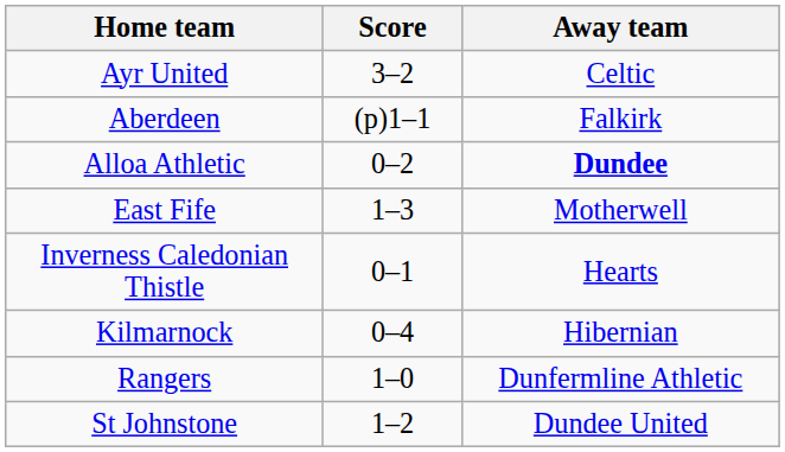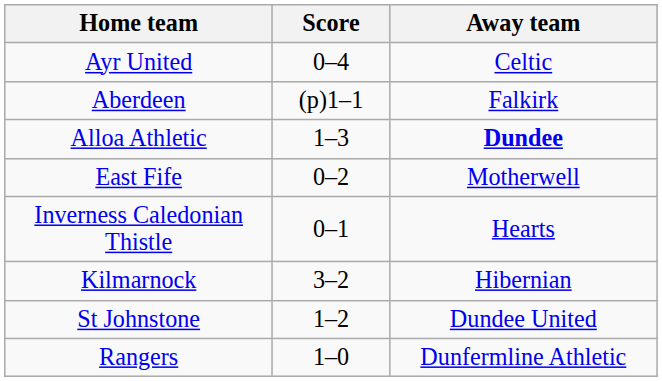 <table class="wikitable" style="text-align: center">
 <tr>
 <th width=170>Home team</th>
 <th width=70>Score</th>
 <th width=170>Away team</th>
 </tr>
 <tr>
 <td><a href='#'>Ayr United</a></td>
-<td>3–2</td>
+<td>0–4</td>
 <td><a href='#'>Celtic</a></td>
 </tr>
 <tr>
 <td><a href='#'>Aberdeen</a></td>
 <td>(p)1–1</td>
 <td><a href='#'>Falkirk</a></td>
 </tr>
 <tr>
 <td><a href='#'>Alloa Athletic</a></td>
-<td>0–2</td>
+<td>1–3</td>
 <td><strong><a href='#'>Dundee</a></strong></td>
 </tr>
 <tr>
 <td><a href='#'>East Fife</a></td>
-<td>1–3</td>
+<td>0–2</td>
 <td><a href='#'>Motherwell</a></td>
 </tr>
 <tr>
 <td><a href='#'>Inverness Caledonian Thistle</a></td>
 <td>0–1</td>
 <td><a href='#'>Hearts</a></td>
 </tr>
 <tr>
 <td><a href='#'>Kilmarnock</a></td>
-<td>0–4</td>
+<td>3–2</td>
 <td><a href='#'>Hibernian</a></td>
+</tr>
+<tr>
+<td><a href='#'>St Johnstone</a></td>
+<td>1–2</td>
+<td><a href='#'>Dundee United</a></td>
 </tr>
 <tr>
 <td><a href='#'>Rangers</a></td>
 <td>1–0</td>
 <td><a href='#'>Dunfermline Athletic</a></td>
 </tr>
-<tr>
-<td><a href='#'>St Johnstone</a></td>
-<td>1–2</td>
-<td><a href='#'>Dundee United</a></td>
-</tr>
 </table>
